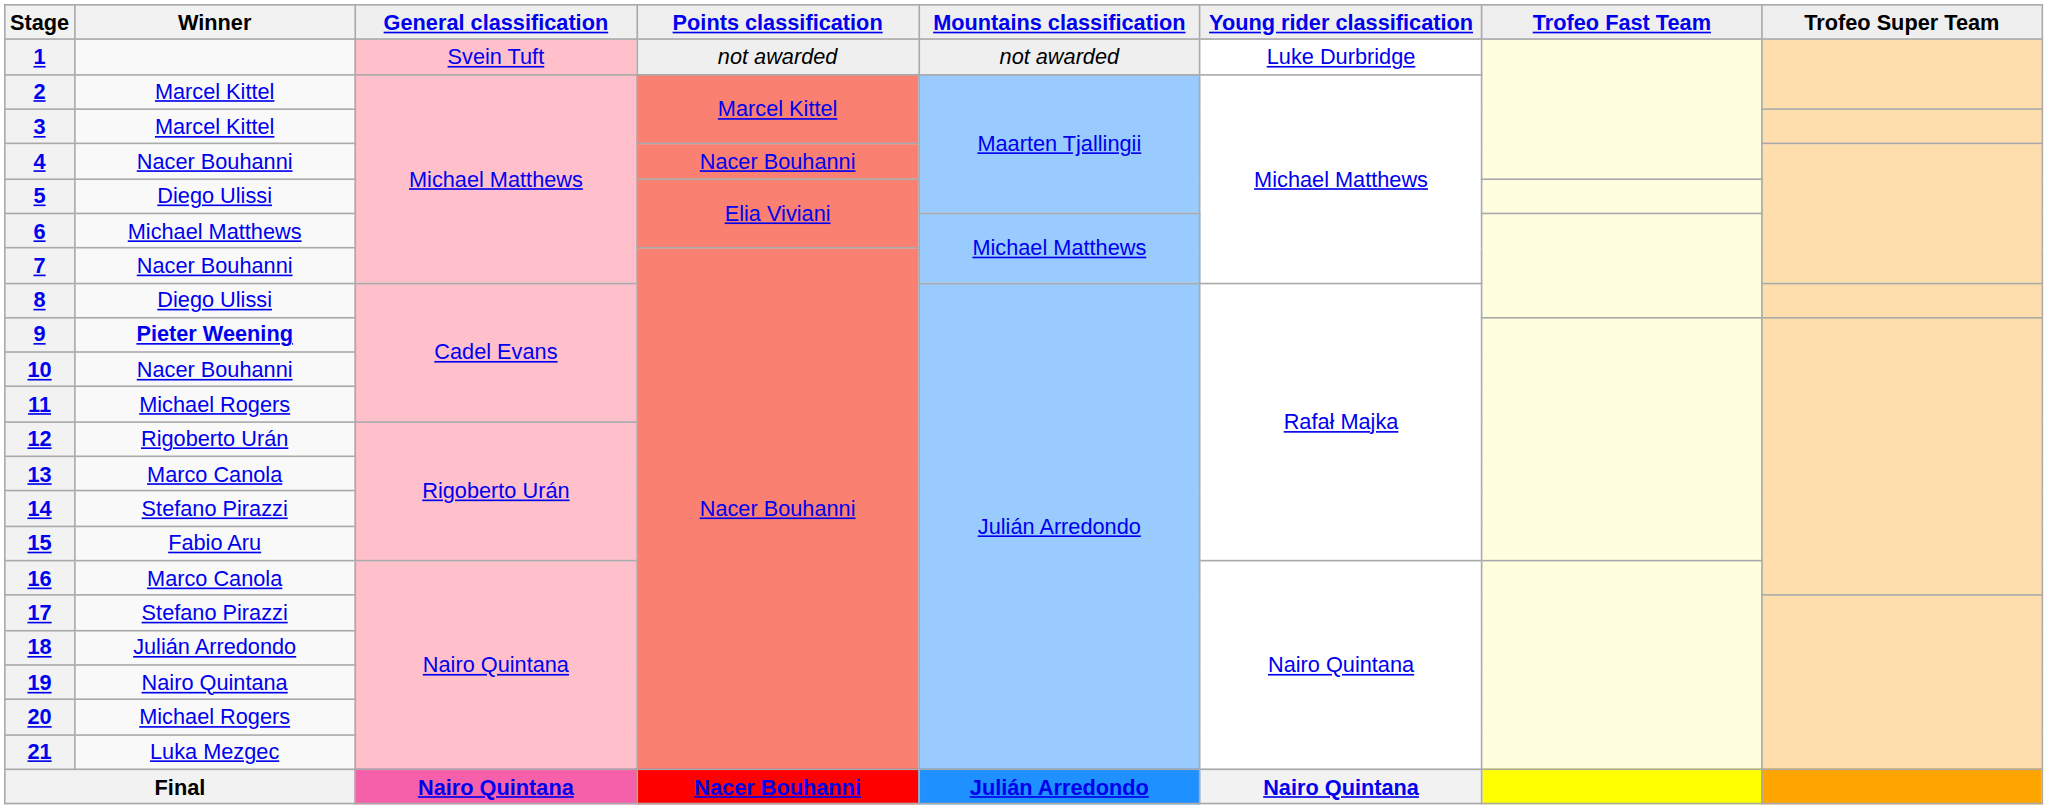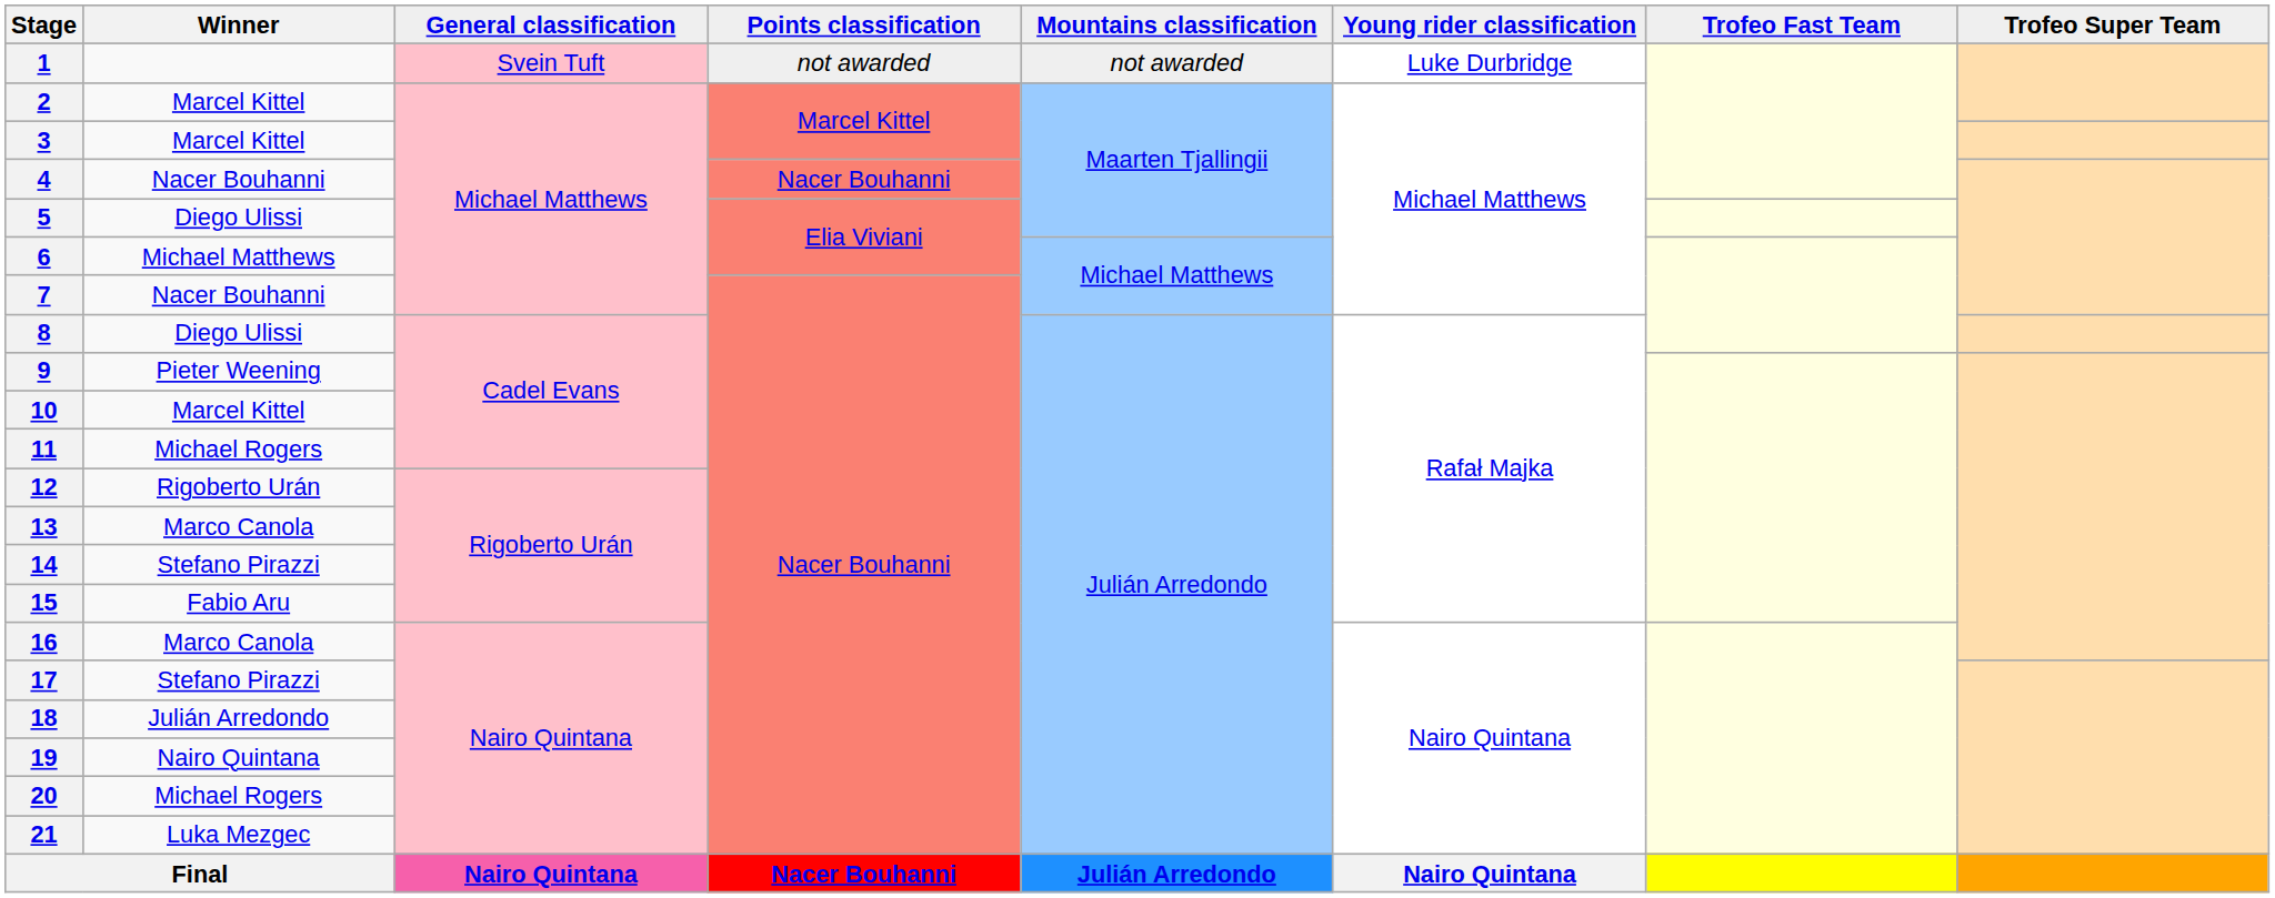 <table class="wikitable" style="text-align: center; font-size:smaller;">
 <tr style="background:#efefef;">
 <th style="width:1%;">Stage</th>
 <th style="width:14%;">Winner</th>
 <th style="background:#efefef; width:14%;"><a href='#'>General classification</a><br></th>
 <th style="background:#efefef; width:14%;"><a href='#'>Points classification</a><br></th>
 <th style="background:#efefef; width:14%;"><a href='#'>Mountains classification</a><br></th>
 <th style="background:#efefef; width:14%;"><a href='#'>Young rider classification</a><br></th>
 <th style="background:#efefef; width:14%;"><a href='#'>Trofeo Fast Team</a></th>
 <th style="background:#efefef; width:14%;">Trofeo Super Team</th>
 </tr>
 <tr>
 <th><a href='#'>1</a></th>
 <td></td>
 <td style="background:pink;"><a href='#'>Svein Tuft</a></td>
 <td style="background:#EFEFEF;"><em>not awarded</em></td>
 <td style="background:#EFEFEF;"><em>not awarded</em></td>
 <td style="background:white;"><a href='#'>Luke Durbridge</a></td>
 <td style="background:lightyellow;" rowspan=4></td>
 <td style="background:navajowhite;" rowspan=2></td>
 </tr>
 <tr>
 <th><a href='#'>2</a></th>
 <td><a href='#'>Marcel Kittel</a></td>
 <td style="background:pink;" rowspan=6><a href='#'>Michael Matthews</a></td>
 <td style="background:salmon;" rowspan=2><a href='#'>Marcel Kittel</a></td>
 <td style="background:#99CBFF;" rowspan=4><a href='#'>Maarten Tjallingii</a></td>
 <td style="background:white;" rowspan=6><a href='#'>Michael Matthews</a></td>
 </tr>
 <tr>
 <th><a href='#'>3</a></th>
 <td><a href='#'>Marcel Kittel</a></td>
 <td style="background:navajowhite;"></td>
 </tr>
 <tr>
 <th><a href='#'>4</a></th>
 <td><a href='#'>Nacer Bouhanni</a></td>
 <td style="background:salmon;"><a href='#'>Nacer Bouhanni</a></td>
 <td style="background:navajowhite;" rowspan=4></td>
 </tr>
 <tr>
 <th><a href='#'>5</a></th>
 <td><a href='#'>Diego Ulissi</a></td>
 <td style="background:salmon;" rowspan=2><a href='#'>Elia Viviani</a></td>
 <td style="background:lightyellow;"></td>
 </tr>
 <tr>
 <th><a href='#'>6</a></th>
 <td><a href='#'>Michael Matthews</a></td>
 <td style="background:#99CBFF;" rowspan=2><a href='#'>Michael Matthews</a></td>
 <td style="background:lightyellow;" rowspan=3></td>
 </tr>
 <tr>
 <th><a href='#'>7</a></th>
 <td><a href='#'>Nacer Bouhanni</a></td>
 <td style="background:salmon;" rowspan=15><a href='#'>Nacer Bouhanni</a></td>
 </tr>
 <tr>
 <th><a href='#'>8</a></th>
 <td><a href='#'>Diego Ulissi</a></td>
 <td style="background:pink;" rowspan=4><a href='#'>Cadel Evans</a></td>
 <td style="background:#99CBFF;" rowspan=14><a href='#'>Julián Arredondo</a></td>
 <td style="background:white;" rowspan=8><a href='#'>Rafał Majka</a></td>
 <td style="background:navajowhite;"></td>
 </tr>
 <tr>
 <th><a href='#'>9</a></th>
-<td><strong><a href='#'>Pieter Weening</a></strong></td>
+<td><a href='#'>Pieter Weening</a></td>
 <td style="background:lightyellow;" rowspan=7></td>
 <td style="background:navajowhite;" rowspan=8></td>
 </tr>
 <tr>
 <th><a href='#'>10</a></th>
-<td><a href='#'>Nacer Bouhanni</a></td>
+<td><a href='#'>Marcel Kittel</a></td>
 </tr>
 <tr>
 <th><a href='#'>11</a></th>
 <td><a href='#'>Michael Rogers</a></td>
 </tr>
 <tr>
 <th><a href='#'>12</a></th>
 <td><a href='#'>Rigoberto Urán</a></td>
 <td style="background:pink;" rowspan=4><a href='#'>Rigoberto Urán</a></td>
 </tr>
 <tr>
 <th><a href='#'>13</a></th>
 <td><a href='#'>Marco Canola</a></td>
 </tr>
 <tr>
 <th><a href='#'>14</a></th>
 <td><a href='#'>Stefano Pirazzi</a></td>
 </tr>
 <tr>
 <th><a href='#'>15</a></th>
 <td><a href='#'>Fabio Aru</a></td>
 </tr>
 <tr>
 <th><a href='#'>16</a></th>
 <td><a href='#'>Marco Canola</a></td>
 <td style="background:pink;" rowspan=6><a href='#'>Nairo Quintana</a></td>
 <td style="background:white;" rowspan=6><a href='#'>Nairo Quintana</a></td>
 <td style="background:lightyellow;" rowspan=6></td>
 </tr>
 <tr>
 <th><a href='#'>17</a></th>
 <td><a href='#'>Stefano Pirazzi</a></td>
 <td style="background:navajowhite;" rowspan=5></td>
 </tr>
 <tr>
 <th><a href='#'>18</a></th>
 <td><a href='#'>Julián Arredondo</a></td>
 </tr>
 <tr>
 <th><a href='#'>19</a></th>
 <td><a href='#'>Nairo Quintana</a></td>
 </tr>
 <tr>
 <th><a href='#'>20</a></th>
 <td><a href='#'>Michael Rogers</a></td>
 </tr>
 <tr>
 <th><a href='#'>21</a></th>
 <td><a href='#'>Luka Mezgec</a></td>
 </tr>
 <tr>
 <th colspan=2><strong>Final</strong></th>
 <th style="background:#F660AB;"><a href='#'>Nairo Quintana</a></th>
 <th style="background:red;"><a href='#'>Nacer Bouhanni</a></th>
 <th style="background:dodgerblue;"><a href='#'>Julián Arredondo</a></th>
 <th style="background:offwhite;"><a href='#'>Nairo Quintana</a></th>
 <th style="background:yellow;"></th>
 <th style="background:orange;"></th>
 </tr>
 </table>
